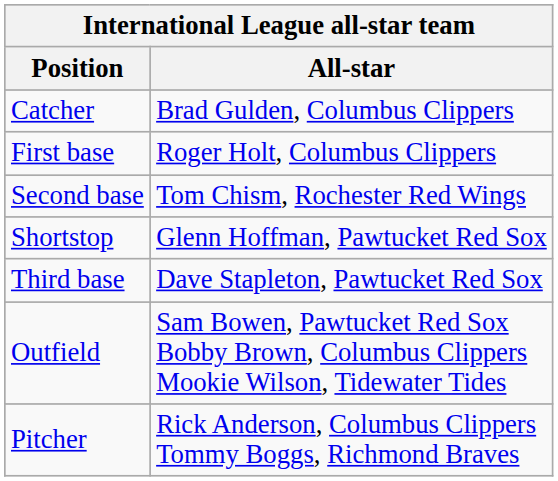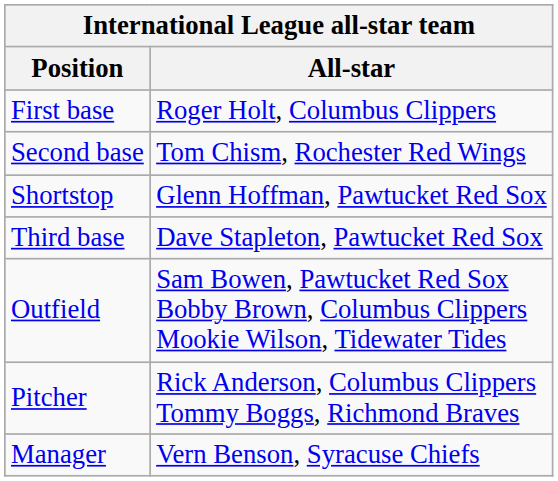 <table class="wikitable">
 <tr>
 <th colspan="2">International League all-star team</th>
 </tr>
 <tr>
 <th>Position</th>
 <th>All-star</th>
-</tr>
-<tr>
-<td><a href='#'>Catcher</a></td>
-<td><a href='#'>Brad Gulden</a>, <a href='#'>Columbus Clippers</a></td>
 </tr>
 <tr>
 <td><a href='#'>First base</a></td>
 <td><a href='#'>Roger Holt</a>, <a href='#'>Columbus Clippers</a></td>
 </tr>
 <tr>
 <td><a href='#'>Second base</a></td>
 <td><a href='#'>Tom Chism</a>, <a href='#'>Rochester Red Wings</a></td>
 </tr>
 <tr>
 <td><a href='#'>Shortstop</a></td>
 <td><a href='#'>Glenn Hoffman</a>, <a href='#'>Pawtucket Red Sox</a></td>
 </tr>
 <tr>
 <td><a href='#'>Third base</a></td>
 <td><a href='#'>Dave Stapleton</a>, <a href='#'>Pawtucket Red Sox</a></td>
 </tr>
 <tr>
 <td><a href='#'>Outfield</a></td>
 <td><a href='#'>Sam Bowen</a>, <a href='#'>Pawtucket Red Sox</a> <br> <a href='#'>Bobby Brown</a>, <a href='#'>Columbus Clippers</a> <br> <a href='#'>Mookie Wilson</a>, <a href='#'>Tidewater Tides</a></td>
 </tr>
 <tr>
 <td><a href='#'>Pitcher</a></td>
 <td><a href='#'>Rick Anderson</a>, <a href='#'>Columbus Clippers</a> <br> <a href='#'>Tommy Boggs</a>, <a href='#'>Richmond Braves</a></td>
 </tr>
+<tr>
+<td><a href='#'>Manager</a></td>
+<td><a href='#'>Vern Benson</a>, <a href='#'>Syracuse Chiefs</a></td>
+</tr>
 </table>
